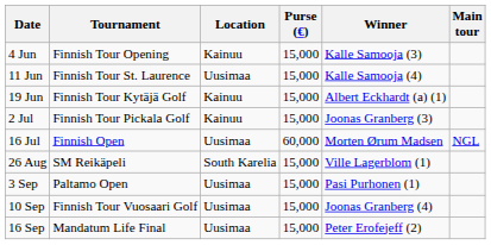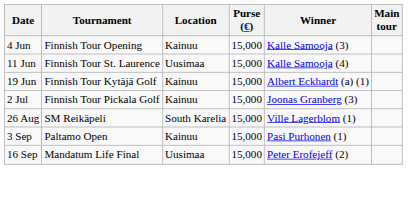 <table class="wikitable" style="font-size:95%;">
 <tr>
 <th>Date</th>
 <th>Tournament</th>
 <th>Location</th>
 <th>Purse<br>(<a href='#'>€</a>)</th>
 <th>Winner</th>
 <th>Main<br>tour</th>
 </tr>
 <tr>
 <td>4 Jun</td>
 <td>Finnish Tour Opening</td>
 <td>Kainuu</td>
 <td align=right>15,000</td>
 <td> <a href='#'>Kalle Samooja</a> (3)</td>
 <td></td>
 </tr>
 <tr>
 <td>11 Jun</td>
 <td>Finnish Tour St. Laurence</td>
 <td>Uusimaa</td>
 <td align=right>15,000</td>
 <td> <a href='#'>Kalle Samooja</a> (4)</td>
 <td></td>
 </tr>
 <tr>
 <td>19 Jun</td>
 <td>Finnish Tour Kytäjä Golf</td>
 <td>Kainuu</td>
 <td align=right>15,000</td>
 <td> <a href='#'>Albert Eckhardt</a> (a) (1)</td>
 <td></td>
 </tr>
 <tr>
 <td>2 Jul</td>
 <td>Finnish Tour Pickala Golf</td>
 <td>Kainuu</td>
 <td align=right>15,000</td>
 <td> <a href='#'>Joonas Granberg</a> (3)</td>
 <td></td>
 </tr>
 <tr>
-<td>16 Jul</td>
-<td><a href='#'>Finnish Open</a></td>
-<td>Uusimaa</td>
-<td align=right>60,000</td>
-<td> <a href='#'>Morten Ørum Madsen</a></td>
-<td><a href='#'>NGL</a></td>
-</tr>
-<tr>
 <td>26 Aug</td>
 <td>SM Reikäpeli</td>
 <td>South Karelia</td>
 <td align=right>15,000</td>
 <td> <a href='#'>Ville Lagerblom</a> (1)</td>
 <td></td>
 </tr>
 <tr>
 <td>3 Sep</td>
 <td>Paltamo Open</td>
-<td>Uusimaa</td>
+<td>Kainuu</td>
 <td align=right>15,000</td>
 <td> <a href='#'>Pasi Purhonen</a> (1)</td>
-<td></td>
-</tr>
-<tr>
-<td>10 Sep</td>
-<td>Finnish Tour Vuosaari Golf</td>
-<td>Uusimaa</td>
-<td align=right>15,000</td>
-<td> <a href='#'>Joonas Granberg</a> (4)</td>
 <td></td>
 </tr>
 <tr>
 <td>16 Sep</td>
 <td>Mandatum Life Final</td>
 <td>Uusimaa</td>
 <td align=right>15,000</td>
 <td> <a href='#'>Peter Erofejeff</a> (2)</td>
 <td></td>
 </tr>
 </table>
